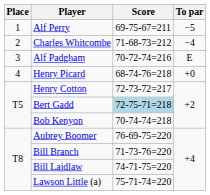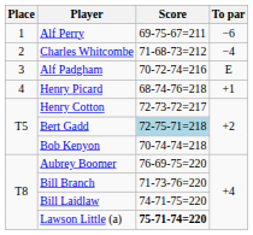 <table class=wikitable>
 <tr>
 <th>Place</th>
 <th>Player</th>
 <th>Score</th>
 <th>To par</th>
 </tr>
 <tr>
 <td align=center>1</td>
 <td> <a href='#'>Alf Perry</a></td>
 <td>69-75-67=211</td>
-<td align=center>−5</td>
+<td align=center>−6</td>
 </tr>
 <tr>
 <td align=center>2</td>
 <td> <a href='#'>Charles Whitcombe</a></td>
 <td>71-68-73=212</td>
 <td align=center>−4</td>
 </tr>
 <tr>
 <td align=center>3</td>
 <td> <a href='#'>Alf Padgham</a></td>
 <td>70-72-74=216</td>
 <td align=center>E</td>
 </tr>
 <tr>
 <td align=center>4</td>
 <td> <a href='#'>Henry Picard</a></td>
 <td>68-74-76=218</td>
-<td align=center>+0</td>
+<td align=center>+1</td>
 </tr>
 <tr>
 <td rowspan=3 align=center>T5</td>
 <td> <a href='#'>Henry Cotton</a></td>
 <td>72-73-72=217</td>
 <td rowspan=3 align=center>+2</td>
 </tr>
 <tr>
 <td> <a href='#'>Bert Gadd</a></td>
 <td style="background: lightblue;">72-75-71=218</td>
 </tr>
 <tr>
 <td> <a href='#'>Bob Kenyon</a></td>
 <td>70-74-74=218</td>
 </tr>
 <tr>
 <td rowspan=4 align=center>T8</td>
 <td> <a href='#'>Aubrey Boomer</a></td>
 <td>76-69-75=220</td>
 <td rowspan=4 align=center>+4</td>
 </tr>
 <tr>
 <td> <a href='#'>Bill Branch</a></td>
 <td>71-73-76=220</td>
 </tr>
 <tr>
 <td> <a href='#'>Bill Laidlaw</a></td>
 <td>74-71-75=220</td>
 </tr>
 <tr>
 <td> <a href='#'>Lawson Little</a> (a)</td>
-<td>75-71-74=220</td>
+<td><strong>75-71-74=220</strong></td>
 </tr>
 </table>
